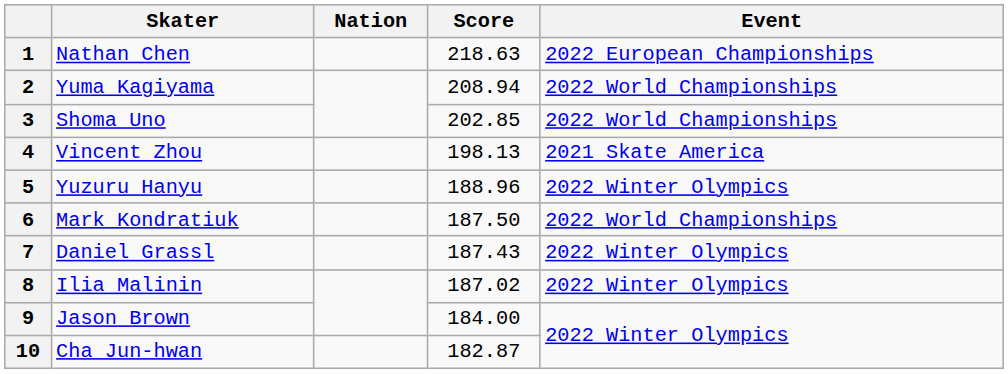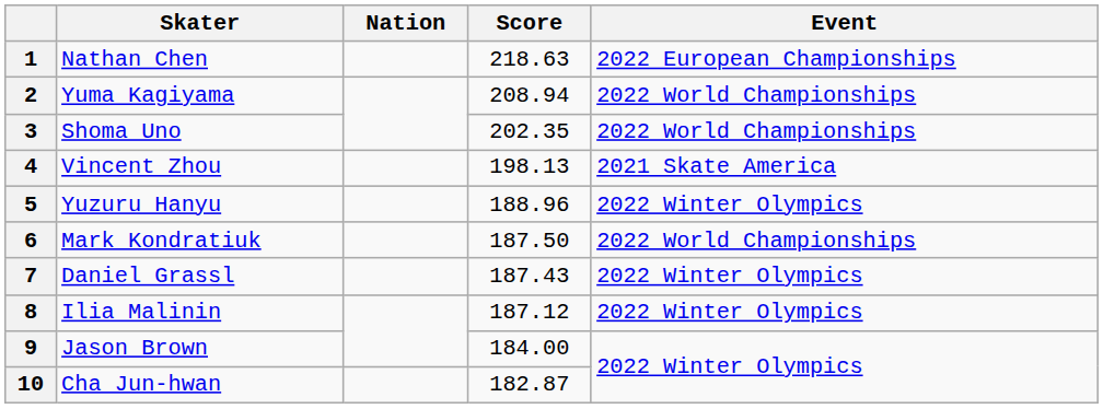 <table class="wikitable sortable" style="text-align:left; width:72.5%">
 <tr>
 <th scope="col"></th>
 <th scope="col">Skater</th>
 <th scope="col">Nation</th>
 <th scope="col">Score</th>
 <th scope="col">Event</th>
 </tr>
 <tr>
 <th scope="row">1</th>
 <td><a href='#'>Nathan Chen</a></td>
 <td></td>
 <td align="center">218.63</td>
 <td><a href='#'>2022 European Championships</a></td>
 </tr>
 <tr>
 <th scope="row">2</th>
 <td><a href='#'>Yuma Kagiyama</a></td>
 <td rowspan="2"></td>
 <td align="center">208.94</td>
 <td><a href='#'>2022 World Championships</a></td>
 </tr>
 <tr>
 <th scope="row">3</th>
 <td><a href='#'>Shoma Uno</a></td>
-<td align="center">202.85</td>
+<td align="center">202.35</td>
 <td><a href='#'>2022 World Championships</a></td>
 </tr>
 <tr>
 <th scope="row">4</th>
 <td><a href='#'>Vincent Zhou</a></td>
 <td></td>
 <td align="center">198.13</td>
 <td><a href='#'>2021 Skate America</a></td>
 </tr>
 <tr>
 <th scope="row">5</th>
 <td><a href='#'>Yuzuru Hanyu</a></td>
 <td></td>
 <td align="center">188.96</td>
 <td><a href='#'>2022 Winter Olympics</a></td>
 </tr>
 <tr>
 <th scope="row">6</th>
 <td><a href='#'>Mark Kondratiuk</a></td>
 <td></td>
 <td align="center">187.50</td>
 <td><a href='#'>2022 World Championships</a></td>
 </tr>
 <tr>
 <th scope="row">7</th>
 <td><a href='#'>Daniel Grassl</a></td>
 <td></td>
 <td align="center">187.43</td>
 <td><a href='#'>2022 Winter Olympics</a></td>
 </tr>
 <tr>
 <th scope="row">8</th>
 <td><a href='#'>Ilia Malinin</a></td>
 <td rowspan="2"></td>
-<td align="center">187.02</td>
+<td align="center">187.12</td>
 <td><a href='#'>2022 Winter Olympics</a></td>
 </tr>
 <tr>
 <th scope="row">9</th>
 <td><a href='#'>Jason Brown</a></td>
 <td align="center">184.00</td>
 <td rowspan="2"><a href='#'>2022 Winter Olympics</a></td>
 </tr>
 <tr>
 <th scope="row">10</th>
 <td><a href='#'>Cha Jun-hwan</a></td>
 <td></td>
 <td align="center">182.87</td>
 </tr>
 </table>
